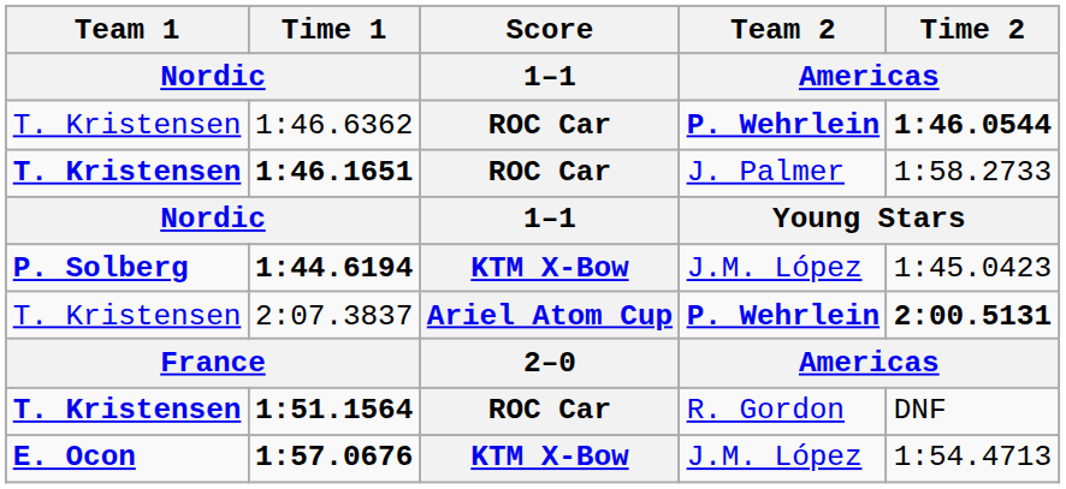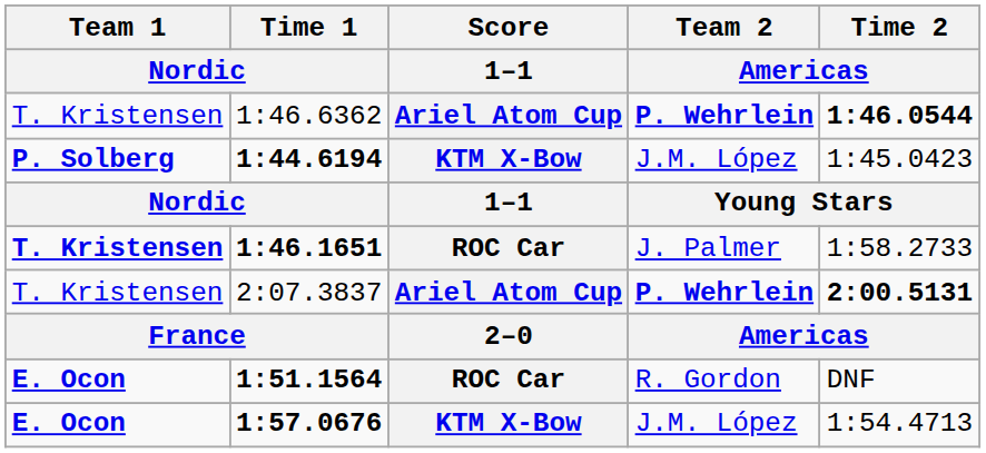 <table class="wikitable">
 <tr>
 <th>Team 1</th>
 <th>Time 1</th>
 <th>Score</th>
 <th>Team 2</th>
 <th>Time 2</th>
 </tr>
 <tr>
 <th colspan=2> <a href='#'>Nordic</a></th>
 <th>1–1</th>
 <th colspan=2> <a href='#'>Americas</a></th>
 </tr>
 <tr>
 <td><a href='#'>T. Kristensen</a></td>
 <td>1:46.6362</td>
-<th>ROC Car</th>
+<th><a href='#'>Ariel Atom Cup</a></th>
 <td><strong><a href='#'>P. Wehrlein</a></strong></td>
 <td><strong>1:46.0544</strong></td>
+</tr>
+<tr>
+<td><strong><a href='#'>P. Solberg</a></strong></td>
+<td><strong>1:44.6194</strong></td>
+<th><a href='#'>KTM X-Bow</a></th>
+<td><a href='#'>J.M. López</a></td>
+<td>1:45.0423</td>
+</tr>
+<tr>
+<th colspan=2> <a href='#'>Nordic</a></th>
+<th>1–1</th>
+<th colspan=2> Young Stars</th>
 </tr>
 <tr>
 <td><strong><a href='#'>T. Kristensen</a></strong></td>
 <td><strong>1:46.1651</strong></td>
 <th>ROC Car</th>
 <td><a href='#'>J. Palmer</a></td>
 <td>1:58.2733 </td>
-</tr>
-<tr>
-<th colspan=2> <a href='#'>Nordic</a></th>
-<th>1–1</th>
-<th colspan=2> Young Stars</th>
-</tr>
-<tr>
-<td><strong><a href='#'>P. Solberg</a></strong></td>
-<td><strong>1:44.6194</strong></td>
-<th><a href='#'>KTM X-Bow</a></th>
-<td><a href='#'>J.M. López</a></td>
-<td>1:45.0423</td>
 </tr>
 <tr>
 <td><a href='#'>T. Kristensen</a></td>
 <td>2:07.3837 </td>
 <th><a href='#'>Ariel Atom Cup</a></th>
 <td><strong><a href='#'>P. Wehrlein</a></strong></td>
 <td><strong>2:00.5131</strong></td>
 </tr>
 <tr>
 <th colspan=2> <a href='#'>France</a></th>
 <th>2–0</th>
 <th colspan=2> <a href='#'>Americas</a></th>
 </tr>
 <tr>
-<td><strong><a href='#'>T. Kristensen</a></strong></td>
+<td><strong><a href='#'>E. Ocon</a></strong></td>
 <td><strong>1:51.1564</strong></td>
 <th>ROC Car</th>
 <td><a href='#'>R. Gordon</a></td>
 <td>DNF </td>
 </tr>
 <tr>
 <td><strong><a href='#'>E. Ocon</a></strong></td>
 <td><strong>1:57.0676</strong> </td>
 <th><a href='#'>KTM X-Bow</a></th>
 <td><a href='#'>J.M. López</a></td>
 <td>1:54.4713 </td>
 </tr>
 </table>
